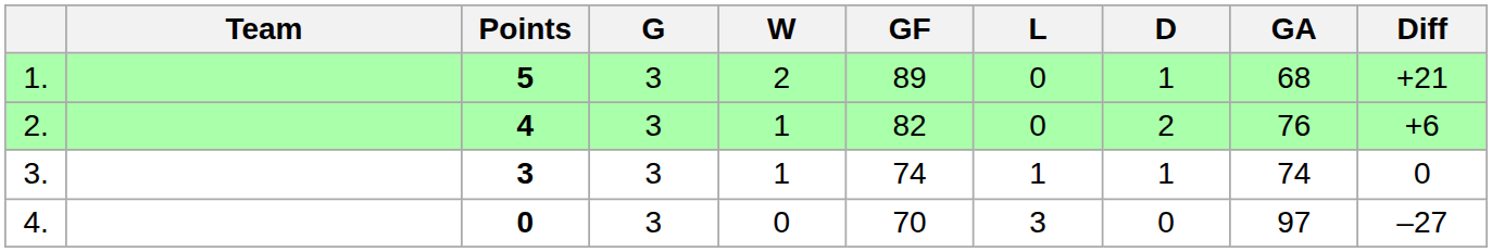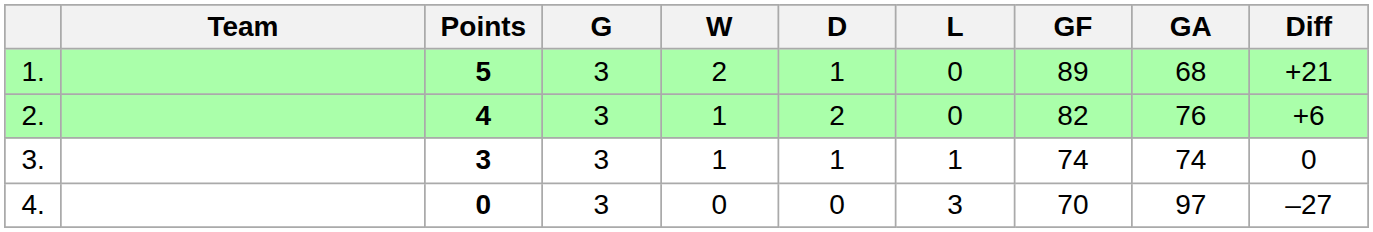 <table class=wikitable style="text-align:center">
 <tr bgcolor="#DCDCDC">
 <th width="25"></th>
 <th width="200">Team</th>
 <th width="60">Points</th>
 <th width="60">G</th>
 <th width="60">W</th>
+<th width="60">D</th>
+<th width="60">L</th>
 <th width="60">GF</th>
-<th width="60">L</th>
-<th width="60">D</th>
 <th width="60">GA</th>
 <th width="60">Diff</th>
 </tr>
 <tr bgcolor=#AAFFAA>
 <td>1.</td>
 <td align=left></td>
 <td><strong>5</strong></td>
 <td>3</td>
 <td>2</td>
+<td>1</td>
+<td>0</td>
 <td>89</td>
-<td>0</td>
-<td>1</td>
 <td>68</td>
 <td>+21</td>
 </tr>
 <tr bgcolor=#AAFFAA>
 <td>2.</td>
 <td align=left></td>
 <td><strong>4</strong></td>
 <td>3</td>
 <td>1</td>
+<td>2</td>
+<td>0</td>
 <td>82</td>
-<td>0</td>
-<td>2</td>
 <td>76</td>
 <td>+6</td>
 </tr>
 <tr bgcolor=#FFFFFF>
 <td>3.</td>
 <td align=left></td>
 <td><strong>3</strong></td>
 <td>3</td>
 <td>1</td>
-<td>74</td>
 <td>1</td>
 <td>1</td>
+<td>74</td>
 <td>74</td>
 <td>0</td>
 </tr>
 <tr bgcolor=#FFFFFF>
 <td>4.</td>
 <td align=left></td>
 <td><strong>0</strong></td>
 <td>3</td>
 <td>0</td>
+<td>0</td>
+<td>3</td>
 <td>70</td>
-<td>3</td>
-<td>0</td>
 <td>97</td>
 <td>–27</td>
 </tr>
 </table>
